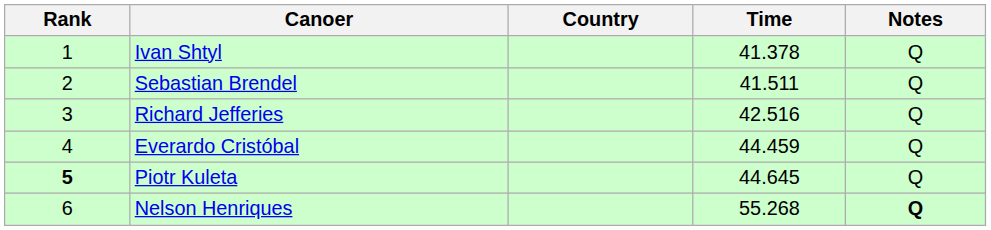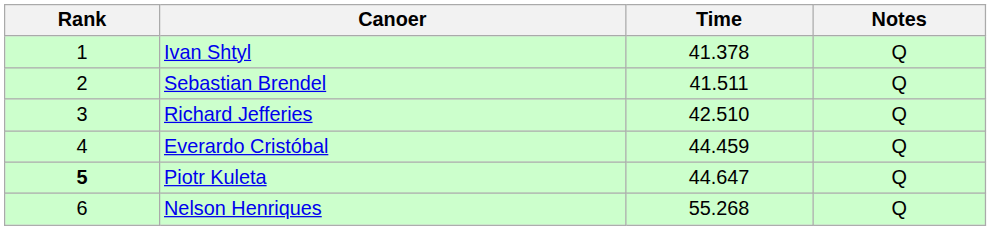 <table class="wikitable" width=50% style="text-align:center;">
 <tr>
 <th>Rank</th>
 <th>Canoer</th>
-<th>Country</th>
 <th>Time</th>
 <th>Notes</th>
 </tr>
 <tr bgcolor=ccffcc>
 <td>1</td>
 <td align="left"><a href='#'>Ivan Shtyl</a></td>
-<td align="left"></td>
 <td>41.378</td>
 <td>Q</td>
 </tr>
 <tr bgcolor=ccffcc>
 <td>2</td>
 <td align="left"><a href='#'>Sebastian Brendel</a></td>
-<td align="left"></td>
 <td>41.511</td>
 <td>Q</td>
 </tr>
 <tr bgcolor=ccffcc>
 <td>3</td>
 <td align="left"><a href='#'>Richard Jefferies</a></td>
-<td align="left"></td>
-<td>42.516</td>
+<td>42.510</td>
 <td>Q</td>
 </tr>
 <tr bgcolor=ccffcc>
 <td>4</td>
 <td align="left"><a href='#'>Everardo Cristóbal</a></td>
-<td align="left"></td>
 <td>44.459</td>
 <td>Q</td>
 </tr>
 <tr bgcolor=ccffcc>
 <td><strong>5</strong></td>
 <td align="left"><a href='#'>Piotr Kuleta</a></td>
-<td align="left"></td>
-<td>44.645</td>
+<td>44.647</td>
 <td>Q</td>
 </tr>
 <tr bgcolor=ccffcc>
 <td>6</td>
 <td align="left"><a href='#'>Nelson Henriques</a></td>
-<td align="left"></td>
 <td>55.268</td>
-<td><strong>Q</strong></td>
+<td>Q</td>
 </tr>
 </table>
